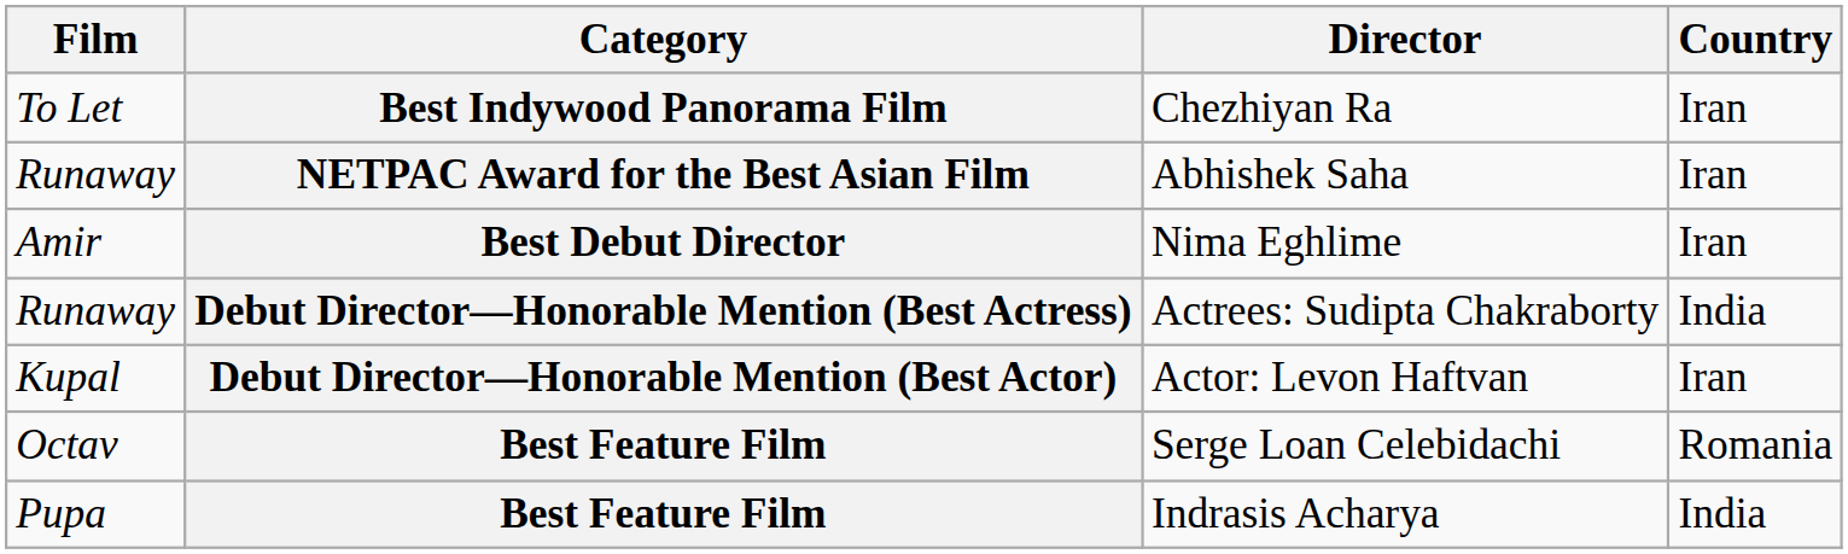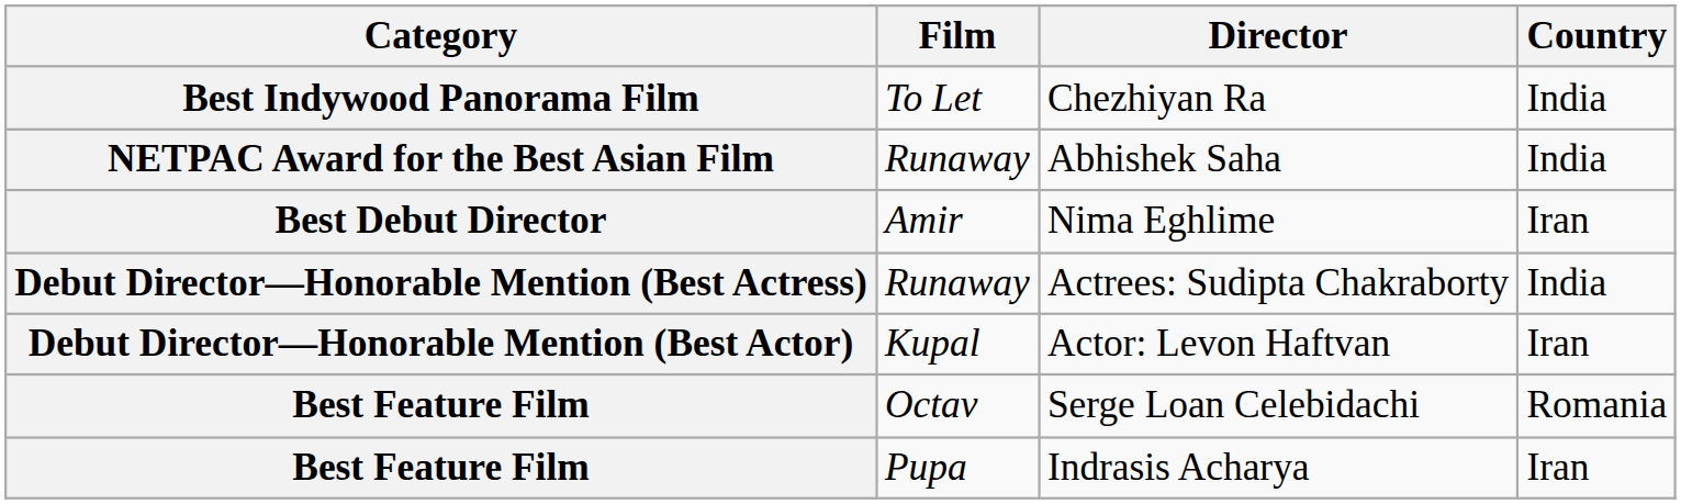 <table class="wikitable sortable">
 <tr>
+<th scope="col">Category</th>
 <th scope="col">Film</th>
-<th scope="col">Category</th>
 <th scope="col">Director</th>
 <th scope="col">Country</th>
 </tr>
 <tr>
+<th scope="row">Best Indywood Panorama Film</th>
 <td><em>To Let</em></td>
-<th scope="row">Best Indywood Panorama Film</th>
 <td>Chezhiyan Ra</td>
-<td>Iran</td>
+<td>India</td>
 </tr>
 <tr>
+<th scope="row">NETPAC Award for the Best Asian Film</th>
 <td><em>Runaway</em></td>
-<th scope="row">NETPAC Award for the Best Asian Film</th>
 <td>Abhishek Saha</td>
-<td>Iran</td>
+<td>India</td>
 </tr>
 <tr>
+<th scope="row">Best Debut Director</th>
 <td><em>Amir</em></td>
-<th scope="row">Best Debut Director</th>
 <td>Nima Eghlime</td>
 <td>Iran</td>
 </tr>
 <tr>
+<th scope="row">Debut Director—Honorable Mention (Best Actress)</th>
 <td><em>Runaway</em></td>
-<th scope="row">Debut Director—Honorable Mention (Best Actress)</th>
 <td>Actrees: Sudipta Chakraborty</td>
 <td>India</td>
 </tr>
 <tr>
+<th scope="row">Debut Director—Honorable Mention (Best Actor)</th>
 <td><em>Kupal</em></td>
-<th scope="row">Debut Director—Honorable Mention (Best Actor)</th>
 <td Director: Kazem Mollaie>Actor: Levon Haftvan</td>
 <td>Iran</td>
 </tr>
 <tr>
+<th scope="row">Best Feature Film</th>
 <td><em>Octav</em></td>
-<th scope="row">Best Feature Film</th>
 <td>Serge Loan Celebidachi</td>
 <td>Romania</td>
 </tr>
 <tr>
+<th scope="row">Best Feature Film</th>
 <td><em>Pupa</em></td>
-<th scope="row">Best Feature Film</th>
 <td>Indrasis Acharya</td>
-<td>India</td>
+<td>Iran</td>
 </tr>
 </table>
